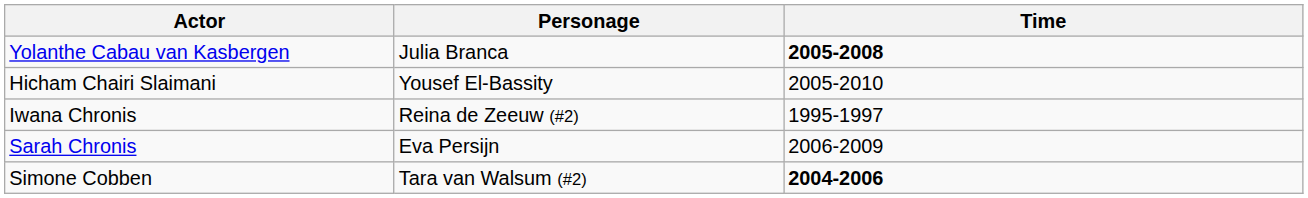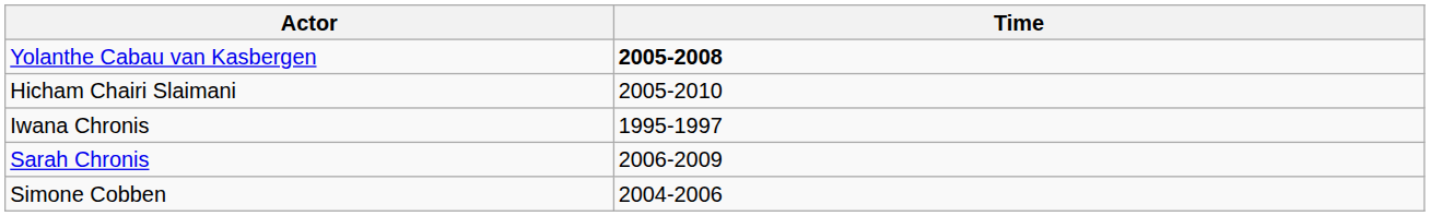 <table class="wikitable sortable" width="50%" style="font-size:95%">
 <tr>
 <th width="30%">Actor</th>
-<th width="30%">Personage</th>
 <th width="40%">Time</th>
 </tr>
 <tr>
 <td><a href='#'>Yolanthe Cabau van Kasbergen</a></td>
-<td>Julia Branca</td>
 <td><strong>2005-2008</strong></td>
 </tr>
 <tr>
 <td>Hicham Chairi Slaimani</td>
-<td>Yousef El-Bassity</td>
 <td>2005-2010</td>
 </tr>
 <tr>
 <td>Iwana Chronis</td>
-<td>Reina de Zeeuw <small> (#2) </small></td>
 <td>1995-1997</td>
 </tr>
 <tr>
 <td><a href='#'>Sarah Chronis</a></td>
-<td>Eva Persijn</td>
 <td>2006-2009</td>
 </tr>
 <tr>
 <td>Simone Cobben</td>
-<td>Tara van Walsum <small> (#2) </small></td>
-<td><strong>2004-2006</strong></td>
+<td>2004-2006</td>
 </tr>
 </table>
